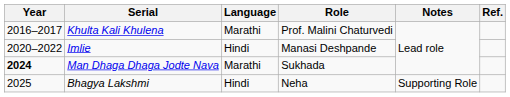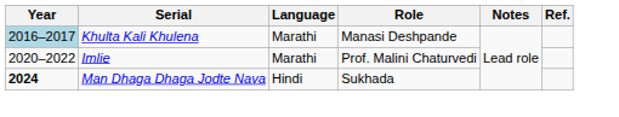 <table class="wikitable">
 <tr>
 <th>Year</th>
 <th>Serial</th>
 <th>Language</th>
 <th>Role</th>
 <th>Notes</th>
 <th>Ref.</th>
 </tr>
 <tr>
-<td>2016–2017</td>
+<td style="background: lightblue;">2016–2017</td>
 <td><em><a href='#'>Khulta Kali Khulena</a></em></td>
 <td>Marathi</td>
-<td>Prof. Malini Chaturvedi</td>
+<td>Manasi Deshpande</td>
 <td rowspan="3">Lead role</td>
 <td></td>
 </tr>
 <tr>
 <td>2020–2022</td>
 <td><em><a href='#'>Imlie</a></em></td>
-<td>Hindi</td>
-<td>Manasi Deshpande</td>
+<td>Marathi</td>
+<td>Prof. Malini Chaturvedi</td>
 <td></td>
 </tr>
 <tr>
 <td><strong>2024</strong></td>
 <td><em><a href='#'>Man Dhaga Dhaga Jodte Nava</a></em></td>
-<td>Marathi</td>
+<td>Hindi</td>
 <td>Sukhada</td>
 <td></td>
 </tr>
-<tr>
-<td>2025</td>
-<td><em>Bhagya Lakshmi</em></td>
-<td>Hindi</td>
-<td>Neha</td>
-<td>Supporting Role</td>
-<td></td>
-</tr>
 </table>
